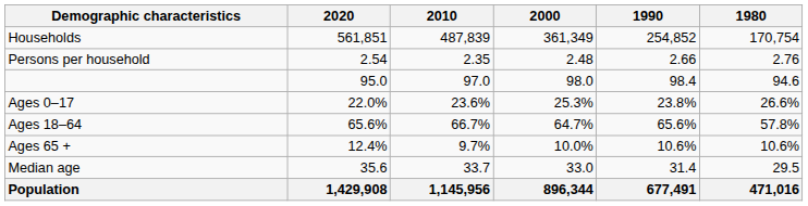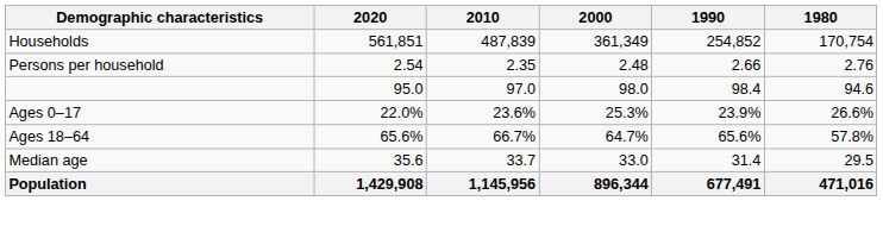 <table class="wikitable" style="font-size: 90%; text-align: right;">
 <tr>
 <th style="width: 20em;">Demographic characteristics</th>
 <th style="width: 7em;">2020</th>
 <th style="width: 7em;">2010</th>
 <th style="width: 7em;">2000</th>
 <th style="width: 7em;">1990</th>
 <th style="width: 7em;">1980</th>
 </tr>
 <tr>
 <td style="text-align:left">Households</td>
 <td>561,851</td>
 <td>487,839</td>
 <td>361,349</td>
 <td>254,852</td>
 <td>170,754</td>
 </tr>
 <tr>
 <td style="text-align:left">Persons per household</td>
 <td>2.54</td>
 <td>2.35</td>
 <td>2.48</td>
 <td>2.66</td>
 <td>2.76</td>
 </tr>
 <tr>
 <td style="text-align:left"></td>
 <td>95.0</td>
 <td>97.0</td>
 <td>98.0</td>
 <td>98.4</td>
 <td>94.6</td>
 </tr>
 <tr>
 <td style="text-align:left">Ages 0–17</td>
 <td>22.0%</td>
 <td>23.6%</td>
 <td>25.3%</td>
-<td>23.8%</td>
+<td>23.9%</td>
 <td>26.6%</td>
 </tr>
 <tr>
 <td style="text-align:left">Ages 18–64</td>
 <td>65.6%</td>
 <td>66.7%</td>
 <td>64.7%</td>
 <td>65.6%</td>
 <td>57.8%</td>
-</tr>
-<tr>
-<td style="text-align:left">Ages 65 +</td>
-<td>12.4%</td>
-<td>9.7%</td>
-<td>10.0%</td>
-<td>10.6%</td>
-<td>10.6%</td>
 </tr>
 <tr>
 <td style="text-align:left">Median age</td>
 <td>35.6</td>
 <td>33.7</td>
 <td>33.0</td>
 <td>31.4</td>
 <td>29.5</td>
 </tr>
 <tr>
 <th style="text-align:left">Population</th>
 <th style="text-align:right">1,429,908</th>
 <th style="text-align:right">1,145,956</th>
 <th style="text-align:right">896,344</th>
 <th style="text-align:right">677,491</th>
 <th style="text-align:right">471,016</th>
 </tr>
 </table>
